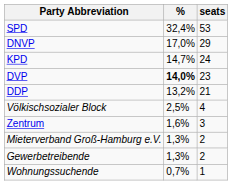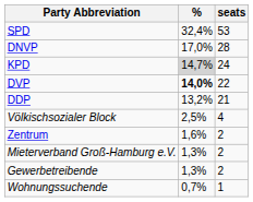 <table class="wikitable">
 <tr>
 <th>Party Abbreviation</th>
 <th>%</th>
 <th>seats</th>
 </tr>
 <tr>
 <td><a href='#'>SPD</a></td>
 <td>32,4%</td>
 <td>53</td>
 </tr>
 <tr>
 <td><a href='#'>DNVP</a></td>
 <td>17,0%</td>
-<td>29</td>
+<td>28</td>
 </tr>
 <tr>
 <td><a href='#'>KPD</a></td>
-<td>14,7%</td>
+<td style="background: lightgrey;">14,7%</td>
 <td>24</td>
 </tr>
 <tr>
 <td><a href='#'>DVP</a></td>
 <td><strong>14,0%</strong></td>
-<td>23</td>
+<td>22</td>
 </tr>
 <tr>
 <td><a href='#'>DDP</a></td>
 <td>13,2%</td>
 <td>21</td>
 </tr>
 <tr>
 <td><em>Völkischsozialer Block</em></td>
 <td>2,5%</td>
 <td>4</td>
 </tr>
 <tr>
 <td><a href='#'>Zentrum</a></td>
 <td>1,6%</td>
-<td>3</td>
+<td>2</td>
 </tr>
 <tr>
 <td><em>Mieterverband Groß-Hamburg e.V.</em></td>
 <td>1,3%</td>
 <td>2</td>
 </tr>
 <tr>
 <td><em>Gewerbetreibende</em></td>
 <td>1,3%</td>
 <td>2</td>
 </tr>
 <tr>
 <td><em>Wohnungssuchende</em></td>
 <td>0,7%</td>
 <td>1</td>
 </tr>
 </table>
